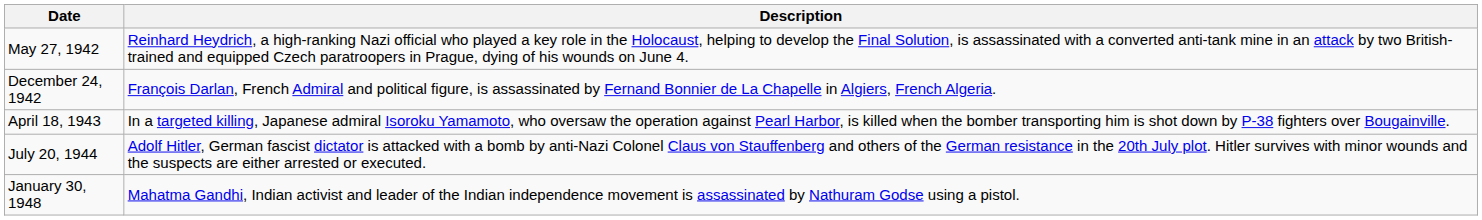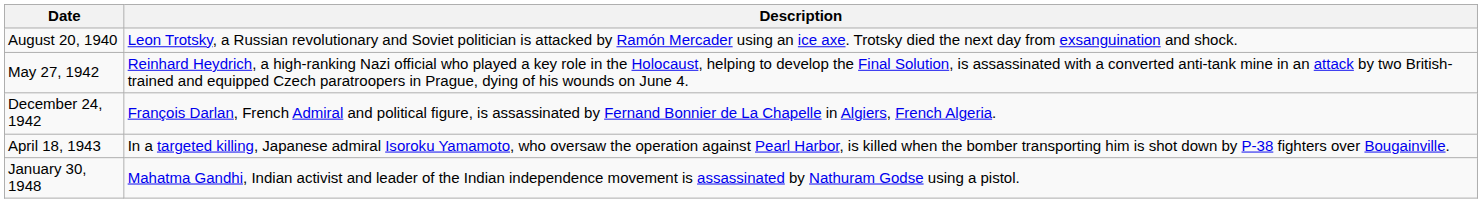 <table class="wikitable mw-collapsible sortable">
 <tr>
 <th style="width:120px;">Date</th>
 <th>Description</th>
+</tr>
+<tr>
+<td>August 20, 1940</td>
+<td><a href='#'>Leon Trotsky</a>, a Russian revolutionary and Soviet politician is attacked by <a href='#'>Ramón Mercader</a> using an <a href='#'>ice axe</a>. Trotsky died the next day from <a href='#'>exsanguination</a> and shock.</td>
 </tr>
 <tr>
 <td>May 27, 1942</td>
 <td><a href='#'>Reinhard Heydrich</a>, a high-ranking Nazi official who played a key role in the <a href='#'>Holocaust</a>, helping to develop the <a href='#'>Final Solution</a>, is assassinated with a converted anti-tank mine in an <a href='#'>attack</a> by two British-trained and equipped Czech paratroopers in Prague, dying of his wounds on June 4.</td>
 </tr>
 <tr>
 <td>December 24, 1942</td>
 <td><a href='#'>François Darlan</a>, French <a href='#'>Admiral</a> and political figure, is assassinated by <a href='#'>Fernand Bonnier de La Chapelle</a> in <a href='#'>Algiers</a>, <a href='#'>French Algeria</a>.</td>
 </tr>
 <tr>
 <td>April 18, 1943</td>
 <td>In a <a href='#'>targeted killing</a>, Japanese admiral <a href='#'>Isoroku Yamamoto</a>, who oversaw the operation against <a href='#'>Pearl Harbor</a>, is killed when the bomber transporting him is shot down by <a href='#'>P-38</a> fighters over <a href='#'>Bougainville</a>.</td>
 </tr>
 <tr>
-<td>July 20, 1944</td>
-<td><a href='#'>Adolf Hitler</a>, German fascist <a href='#'>dictator</a> is attacked with a bomb by anti-Nazi Colonel <a href='#'>Claus von Stauffenberg</a> and others of the <a href='#'>German resistance</a> in the <a href='#'>20th July plot</a>. Hitler survives with minor wounds and the suspects are either arrested or executed.</td>
-</tr>
-<tr>
 <td>January 30, 1948</td>
 <td><a href='#'>Mahatma Gandhi</a>, Indian activist and leader of the Indian independence movement is <a href='#'>assassinated</a> by <a href='#'>Nathuram Godse</a> using a pistol.</td>
 </tr>
 </table>
